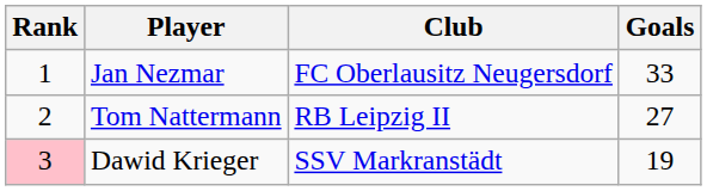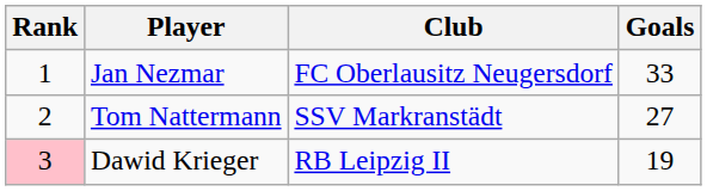 <table class="wikitable" style="text-align:center">
 <tr>
 <th>Rank</th>
 <th>Player</th>
 <th>Club</th>
 <th>Goals</th>
 </tr>
 <tr>
 <td>1</td>
 <td align="left"> <a href='#'>Jan Nezmar</a></td>
 <td align="left"><a href='#'>FC Oberlausitz Neugersdorf</a></td>
 <td>33</td>
 </tr>
 <tr>
 <td>2</td>
 <td align="left"> <a href='#'>Tom Nattermann</a></td>
-<td align="left"><a href='#'>RB Leipzig II</a></td>
+<td align="left"><a href='#'>SSV Markranstädt</a></td>
 <td>27</td>
 </tr>
 <tr>
 <td style="background: pink;">3</td>
 <td align="left"> Dawid Krieger</td>
-<td align="left"><a href='#'>SSV Markranstädt</a></td>
+<td align="left"><a href='#'>RB Leipzig II</a></td>
 <td>19</td>
 </tr>
 </table>
